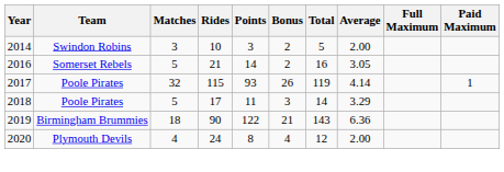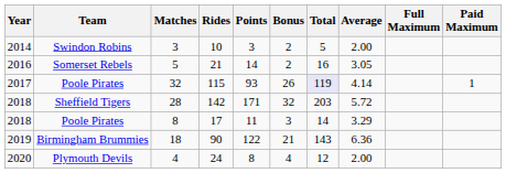 <table class="wikitable" style="text-align:center;">
 <tr>
 <th>Year</th>
 <th>Team</th>
 <th>Matches</th>
 <th>Rides</th>
 <th>Points</th>
 <th>Bonus</th>
 <th>Total</th>
 <th>Average</th>
 <th>Full<br>Maximum</th>
 <th>Paid<br>Maximum</th>
 </tr>
 <tr>
 <td>2014</td>
 <td><a href='#'>Swindon Robins</a></td>
 <td>3</td>
 <td>10</td>
 <td>3</td>
 <td>2</td>
 <td>5</td>
 <td>2.00</td>
 <td></td>
 <td></td>
 </tr>
 <tr>
 <td>2016</td>
 <td><a href='#'>Somerset Rebels</a></td>
 <td>5</td>
 <td>21</td>
 <td>14</td>
 <td>2</td>
 <td>16</td>
 <td>3.05</td>
 <td></td>
 <td></td>
 </tr>
 <tr>
 <td>2017</td>
 <td><a href='#'>Poole Pirates</a></td>
 <td>32</td>
 <td>115</td>
 <td>93</td>
 <td>26</td>
-<td>119</td>
+<td style="background: lavender;">119</td>
 <td>4.14</td>
 <td></td>
 <td>1</td>
 </tr>
 <tr>
 <td>2018</td>
+<td><a href='#'>Sheffield Tigers</a></td>
+<td>28</td>
+<td>142</td>
+<td>171</td>
+<td>32</td>
+<td>203</td>
+<td>5.72</td>
+<td></td>
+<td></td>
+</tr>
+<tr>
+<td>2018</td>
 <td><a href='#'>Poole Pirates</a></td>
-<td>5</td>
+<td>8</td>
 <td>17</td>
 <td>11</td>
 <td>3</td>
 <td>14</td>
 <td>3.29</td>
 <td></td>
 <td></td>
 </tr>
 <tr>
 <td>2019</td>
 <td><a href='#'>Birmingham Brummies</a></td>
 <td>18</td>
 <td>90</td>
 <td>122</td>
 <td>21</td>
 <td>143</td>
 <td>6.36</td>
 <td></td>
 <td></td>
 </tr>
 <tr>
 <td>2020</td>
 <td><a href='#'>Plymouth Devils</a></td>
 <td>4</td>
 <td>24</td>
 <td>8</td>
 <td>4</td>
 <td>12</td>
 <td>2.00</td>
 <td></td>
 <td></td>
 </tr>
 </table>
